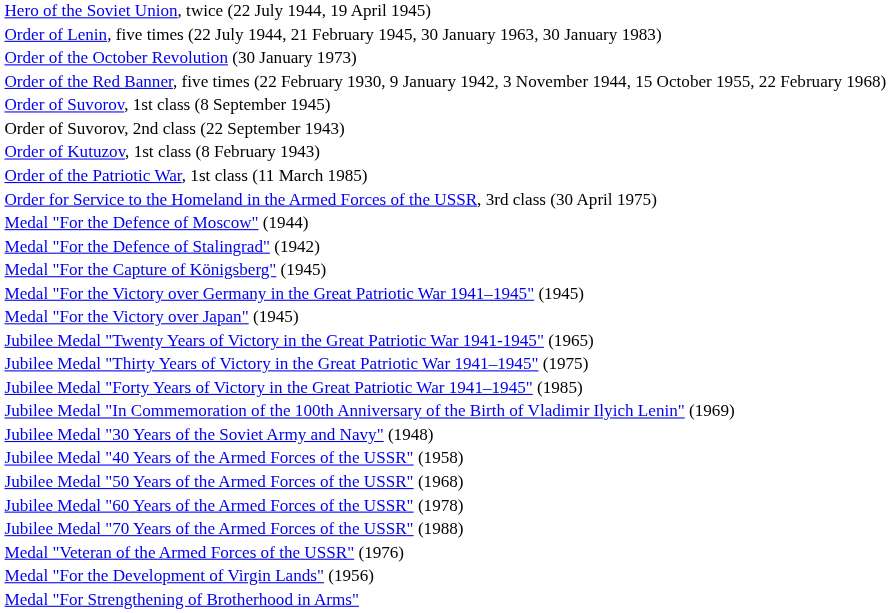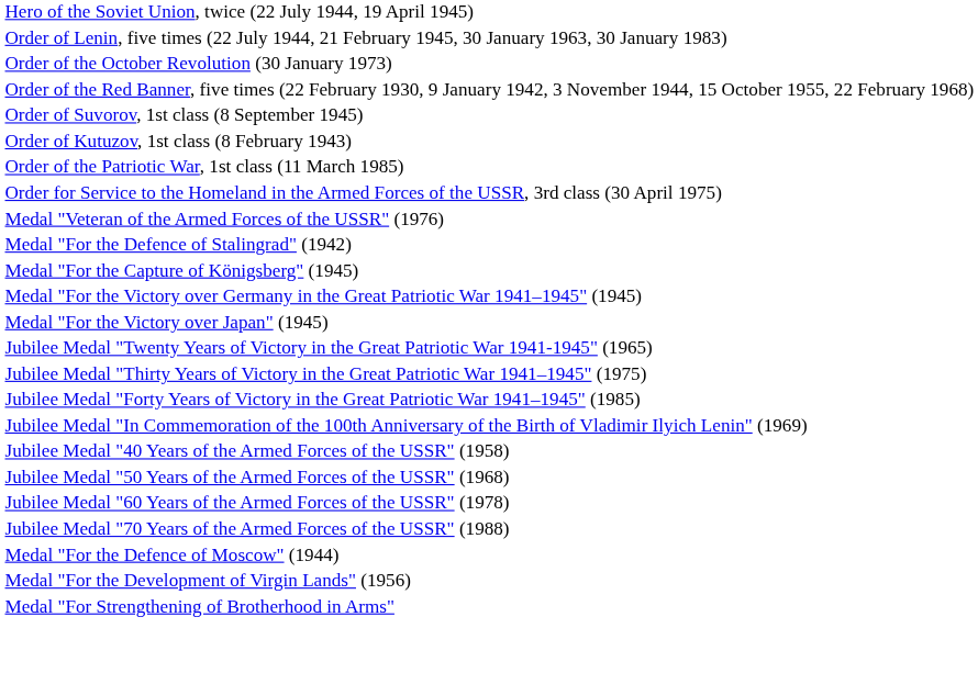 <table>
 <tr>
 <td> </td>
 <td><a href='#'>Hero of the Soviet Union</a>, twice (22 July 1944, 19 April 1945)</td>
 </tr>
 <tr>
 <td></td>
 <td><a href='#'>Order of Lenin</a>, five times (22 July 1944, 21 February 1945, 30 January 1963, 30 January 1983)</td>
 </tr>
 <tr>
 <td></td>
 <td><a href='#'>Order of the October Revolution</a> (30 January 1973)</td>
 </tr>
 <tr>
 <td></td>
 <td><a href='#'>Order of the Red Banner</a>, five times (22 February 1930, 9 January 1942, 3 November 1944, 15 October 1955, 22 February 1968)</td>
 </tr>
 <tr>
 <td></td>
 <td><a href='#'>Order of Suvorov</a>, 1st class (8 September 1945)</td>
 </tr>
 <tr>
 <td></td>
-<td>Order of Suvorov, 2nd class (22 September 1943)</td>
-</tr>
-<tr>
-<td></td>
 <td><a href='#'>Order of Kutuzov</a>, 1st class (8 February 1943)</td>
 </tr>
 <tr>
 <td></td>
 <td><a href='#'>Order of the Patriotic War</a>, 1st class (11 March 1985)</td>
 </tr>
 <tr>
 <td></td>
 <td><a href='#'>Order for Service to the Homeland in the Armed Forces of the USSR</a>, 3rd class (30 April 1975)</td>
 </tr>
 <tr>
 <td></td>
-<td><a href='#'>Medal "For the Defence of Moscow"</a> (1944)</td>
+<td><a href='#'>Medal "Veteran of the Armed Forces of the USSR"</a> (1976)</td>
 </tr>
 <tr>
 <td></td>
 <td><a href='#'>Medal "For the Defence of Stalingrad"</a> (1942)</td>
 </tr>
 <tr>
 <td></td>
 <td><a href='#'>Medal "For the Capture of Königsberg"</a> (1945)</td>
 </tr>
 <tr>
 <td></td>
 <td><a href='#'>Medal "For the Victory over Germany in the Great Patriotic War 1941–1945"</a> (1945)</td>
 </tr>
 <tr>
 <td></td>
 <td><a href='#'>Medal "For the Victory over Japan"</a> (1945)</td>
 </tr>
 <tr>
 <td></td>
 <td><a href='#'>Jubilee Medal "Twenty Years of Victory in the Great Patriotic War 1941-1945"</a> (1965)</td>
 </tr>
 <tr>
 <td></td>
 <td><a href='#'>Jubilee Medal "Thirty Years of Victory in the Great Patriotic War 1941–1945"</a> (1975)</td>
 </tr>
 <tr>
 <td></td>
 <td><a href='#'>Jubilee Medal "Forty Years of Victory in the Great Patriotic War 1941–1945"</a> (1985)</td>
 </tr>
 <tr>
 <td></td>
 <td><a href='#'>Jubilee Medal "In Commemoration of the 100th Anniversary of the Birth of Vladimir Ilyich Lenin"</a> (1969)</td>
 </tr>
 <tr>
 <td></td>
-<td><a href='#'>Jubilee Medal "30 Years of the Soviet Army and Navy"</a> (1948)</td>
-</tr>
-<tr>
-<td></td>
 <td><a href='#'>Jubilee Medal "40 Years of the Armed Forces of the USSR"</a> (1958)</td>
 </tr>
 <tr>
 <td></td>
 <td><a href='#'>Jubilee Medal "50 Years of the Armed Forces of the USSR"</a> (1968)</td>
 </tr>
 <tr>
 <td></td>
 <td><a href='#'>Jubilee Medal "60 Years of the Armed Forces of the USSR"</a> (1978)</td>
 </tr>
 <tr>
 <td></td>
 <td><a href='#'>Jubilee Medal "70 Years of the Armed Forces of the USSR"</a> (1988)</td>
 </tr>
 <tr>
 <td></td>
-<td><a href='#'>Medal "Veteran of the Armed Forces of the USSR"</a> (1976)</td>
+<td><a href='#'>Medal "For the Defence of Moscow"</a> (1944)</td>
 </tr>
 <tr>
 <td></td>
 <td><a href='#'>Medal "For the Development of Virgin Lands"</a> (1956)</td>
 </tr>
 <tr>
 <td></td>
 <td><a href='#'>Medal "For Strengthening of Brotherhood in Arms"</a></td>
 </tr>
 <tr>
 </tr>
 </table>
